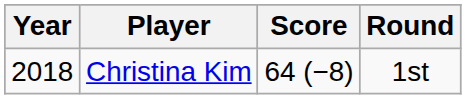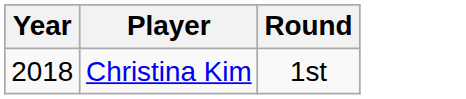 <table class="wikitable">
 <tr>
 <th>Year</th>
 <th>Player</th>
-<th>Score</th>
 <th>Round</th>
 </tr>
 <tr>
 <td>2018</td>
 <td><a href='#'>Christina Kim</a></td>
-<td>64 (−8)</td>
 <td align=center>1st</td>
 </tr>
 </table>
